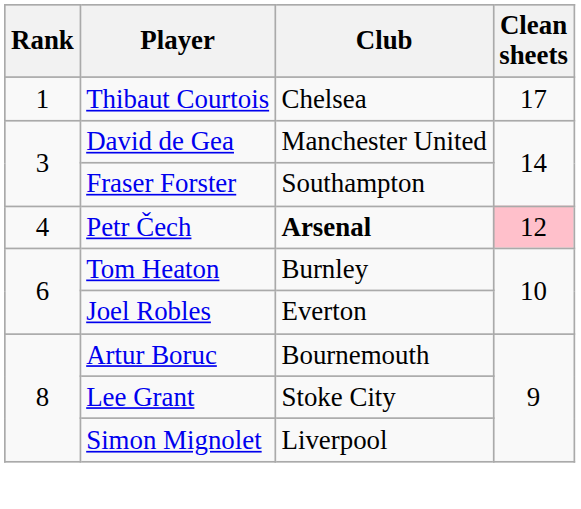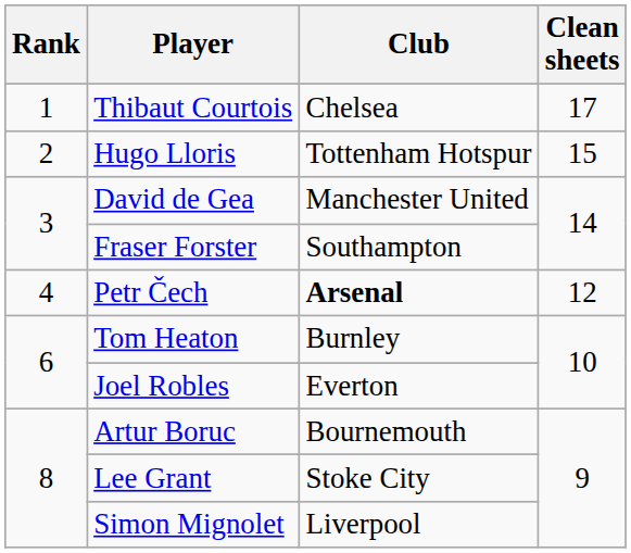 <table class="wikitable" style="text-align:center">
 <tr>
 <th>Rank</th>
 <th>Player</th>
 <th>Club</th>
 <th>Clean<br>sheets</th>
 </tr>
 <tr>
 <td>1</td>
 <td align="left"> <a href='#'>Thibaut Courtois</a></td>
 <td align="left">Chelsea</td>
 <td>17</td>
+</tr>
+<tr>
+<td>2</td>
+<td align="left"> <a href='#'>Hugo Lloris</a></td>
+<td align="left">Tottenham Hotspur</td>
+<td>15</td>
 </tr>
 <tr>
 <td rowspan="2">3</td>
 <td align="left"> <a href='#'>David de Gea</a></td>
 <td align="left">Manchester United</td>
 <td rowspan="2">14</td>
 </tr>
 <tr>
 <td align="left"> <a href='#'>Fraser Forster</a></td>
 <td align="left">Southampton</td>
 </tr>
 <tr>
 <td>4</td>
 <td align="left"> <a href='#'>Petr Čech</a></td>
 <td align="left"><strong>Arsenal</strong></td>
-<td style="background: pink;">12</td>
+<td>12</td>
 </tr>
 <tr>
 <td rowspan="2">6</td>
 <td align="left"> <a href='#'>Tom Heaton</a></td>
 <td align="left">Burnley</td>
 <td rowspan="2">10</td>
 </tr>
 <tr>
 <td align="left"> <a href='#'>Joel Robles</a></td>
 <td align="left">Everton</td>
 </tr>
 <tr>
 <td rowspan="3">8</td>
 <td align="left"> <a href='#'>Artur Boruc</a></td>
 <td align="left">Bournemouth</td>
 <td rowspan="3">9</td>
 </tr>
 <tr>
 <td align="left"> <a href='#'>Lee Grant</a></td>
 <td align="left">Stoke City</td>
 </tr>
 <tr>
 <td align="left"> <a href='#'>Simon Mignolet</a></td>
 <td align="left">Liverpool</td>
 </tr>
 </table>
